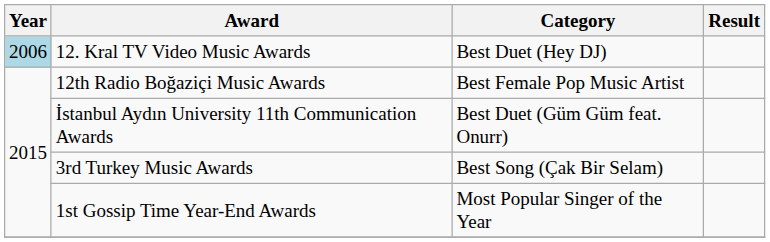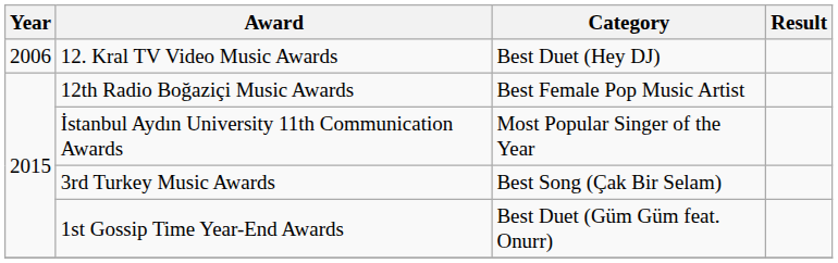 <table class="wikitable" style="font-size: 95%;">
 <tr>
 <th>Year</th>
 <th>Award</th>
 <th>Category</th>
 <th>Result</th>
 </tr>
 <tr>
-<td style="background: lightblue;">2006</td>
+<td>2006</td>
 <td>12. Kral TV Video Music Awards</td>
 <td>Best Duet (Hey DJ)</td>
 <td></td>
 </tr>
 <tr>
 <td rowspan="4">2015</td>
 <td>12th Radio Boğaziçi Music Awards</td>
 <td>Best Female Pop Music Artist</td>
 <td></td>
 </tr>
 <tr>
 <td>İstanbul Aydın University 11th Communication Awards</td>
-<td>Best Duet (Güm Güm feat. Onurr)</td>
+<td>Most Popular Singer of the Year</td>
 <td></td>
 </tr>
 <tr>
 <td>3rd Turkey Music Awards</td>
 <td>Best Song (Çak Bir Selam)</td>
 <td></td>
 </tr>
 <tr>
 <td>1st Gossip Time Year-End Awards</td>
-<td>Most Popular Singer of the Year</td>
+<td>Best Duet (Güm Güm feat. Onurr)</td>
 <td></td>
 </tr>
 <tr>
 </tr>
 </table>
